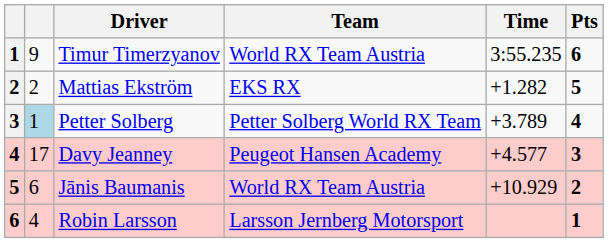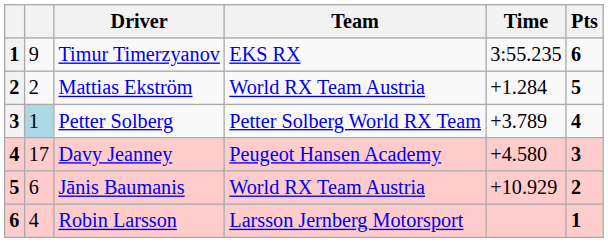 <table class=wikitable style="font-size:95%">
 <tr>
 <th></th>
 <th></th>
 <th>Driver</th>
 <th>Team</th>
 <th>Time</th>
 <th>Pts</th>
 </tr>
 <tr>
 <th>1</th>
 <td>9</td>
 <td> <a href='#'>Timur Timerzyanov</a></td>
-<td><a href='#'>World RX Team Austria</a></td>
+<td><a href='#'>EKS RX</a></td>
 <td>3:55.235</td>
 <td><strong>6</strong></td>
 </tr>
 <tr>
 <th>2</th>
 <td>2</td>
 <td> <a href='#'>Mattias Ekström</a></td>
-<td><a href='#'>EKS RX</a></td>
-<td>+1.282</td>
+<td><a href='#'>World RX Team Austria</a></td>
+<td>+1.284</td>
 <td><strong>5</strong></td>
 </tr>
 <tr>
 <th>3</th>
 <td style="background: lightblue;">1</td>
 <td> <a href='#'>Petter Solberg</a></td>
 <td><a href='#'>Petter Solberg World RX Team</a></td>
 <td>+3.789</td>
 <td><strong>4</strong></td>
 </tr>
 <tr>
 <th style="background:#ffcccc;">4</th>
 <td style="background:#ffcccc;">17</td>
 <td style="background:#ffcccc;"> <a href='#'>Davy Jeanney</a></td>
 <td style="background:#ffcccc;"><a href='#'>Peugeot Hansen Academy</a></td>
-<td style="background:#ffcccc;">+4.577</td>
+<td style="background:#ffcccc;">+4.580</td>
 <td style="background:#ffcccc;"><strong>3</strong></td>
 </tr>
 <tr>
 <th style="background:#ffcccc;">5</th>
 <td style="background:#ffcccc;">6</td>
 <td style="background:#ffcccc;"> <a href='#'>Jānis Baumanis</a></td>
 <td style="background:#ffcccc;"><a href='#'>World RX Team Austria</a></td>
 <td style="background:#ffcccc;">+10.929</td>
 <td style="background:#ffcccc;"><strong>2</strong></td>
 </tr>
 <tr>
 <th style="background:#ffcccc;">6</th>
 <td style="background:#ffcccc;">4</td>
 <td style="background:#ffcccc;"> <a href='#'>Robin Larsson</a></td>
 <td style="background:#ffcccc;"><a href='#'>Larsson Jernberg Motorsport</a></td>
 <td style="background:#ffcccc;"></td>
 <td style="background:#ffcccc;"><strong>1</strong></td>
 </tr>
 </table>
